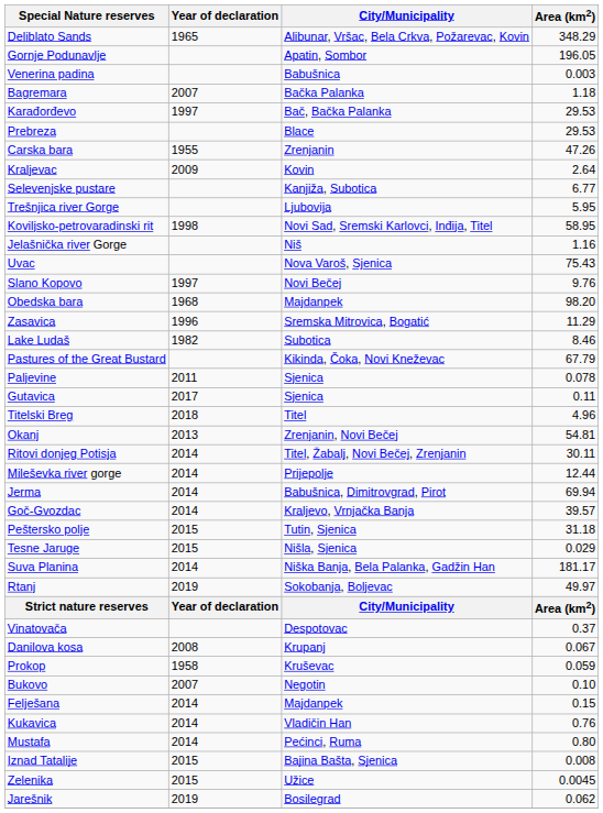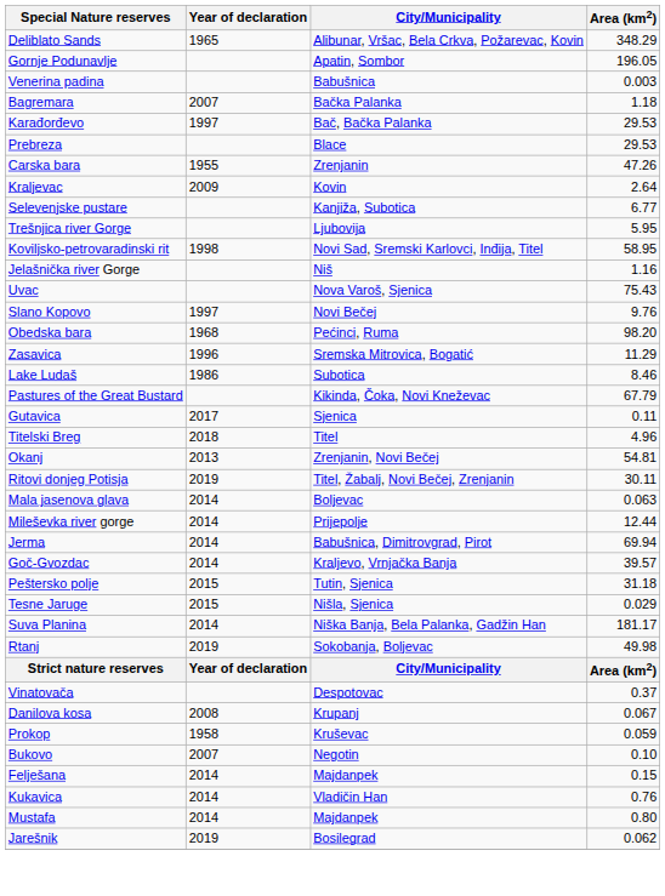 <table class=wikitable>
 <tr>
 <th>Special Nature reserves</th>
 <th>Year of declaration</th>
 <th><a href='#'>City/Municipality</a></th>
 <th>Area (km<sup>2</sup>)</th>
 </tr>
 <tr>
 <td><a href='#'>Deliblato Sands</a></td>
 <td>1965</td>
 <td><a href='#'>Alibunar</a>, <a href='#'>Vršac</a>, <a href='#'>Bela Crkva</a>, <a href='#'>Požarevac</a>, <a href='#'>Kovin</a></td>
 <td align=right>348.29</td>
 </tr>
 <tr>
 <td><a href='#'>Gornje Podunavlje</a></td>
 <td></td>
 <td><a href='#'>Apatin</a>, <a href='#'>Sombor</a></td>
 <td align=right>196.05</td>
 </tr>
 <tr>
 <td><a href='#'>Venerina padina</a></td>
 <td></td>
 <td><a href='#'>Babušnica</a></td>
 <td align=right>0.003</td>
 </tr>
 <tr>
 <td><a href='#'>Bagremara</a></td>
 <td>2007</td>
 <td><a href='#'>Bačka Palanka</a></td>
 <td align=right>1.18</td>
 </tr>
 <tr>
 <td><a href='#'>Karađorđevo</a></td>
 <td>1997</td>
 <td><a href='#'>Bač</a>, <a href='#'>Bačka Palanka</a></td>
 <td align=right>29.53</td>
 </tr>
 <tr>
 <td><a href='#'>Prebreza</a></td>
 <td></td>
 <td><a href='#'>Blace</a></td>
 <td align=right>29.53</td>
 </tr>
 <tr>
 <td><a href='#'>Carska bara</a></td>
 <td>1955</td>
 <td><a href='#'>Zrenjanin</a></td>
 <td align=right>47.26</td>
 </tr>
 <tr>
 <td><a href='#'>Kraljevac</a></td>
 <td>2009</td>
 <td><a href='#'>Kovin</a></td>
 <td align=right>2.64</td>
 </tr>
 <tr>
 <td><a href='#'>Selevenjske pustare</a></td>
 <td></td>
 <td><a href='#'>Kanjiža</a>, <a href='#'>Subotica</a></td>
 <td align=right>6.77</td>
 </tr>
 <tr>
 <td><a href='#'>Trešnjica river Gorge</a></td>
 <td></td>
 <td><a href='#'>Ljubovija</a></td>
 <td align=right>5.95</td>
 </tr>
 <tr>
 <td><a href='#'>Koviljsko-petrovaradinski rit</a></td>
 <td>1998</td>
 <td><a href='#'>Novi Sad</a>, <a href='#'>Sremski Karlovci</a>, <a href='#'>Inđija</a>, <a href='#'>Titel</a></td>
 <td align=right>58.95</td>
 </tr>
 <tr>
 <td><a href='#'>Jelašnička river</a> Gorge</td>
 <td></td>
 <td><a href='#'>Niš</a></td>
 <td align=right>1.16</td>
 </tr>
 <tr>
 <td><a href='#'>Uvac</a></td>
 <td></td>
 <td><a href='#'>Nova Varoš</a>, <a href='#'>Sjenica</a></td>
 <td align=right>75.43</td>
 </tr>
 <tr>
 <td><a href='#'>Slano Kopovo</a></td>
 <td>1997</td>
 <td><a href='#'>Novi Bečej</a></td>
 <td align=right>9.76</td>
 </tr>
 <tr>
 <td><a href='#'>Obedska bara</a></td>
 <td>1968</td>
-<td><a href='#'>Majdanpek</a></td>
+<td><a href='#'>Pećinci</a>, <a href='#'>Ruma</a></td>
 <td align=right>98.20</td>
 </tr>
 <tr>
 <td><a href='#'>Zasavica</a></td>
 <td>1996</td>
 <td><a href='#'>Sremska Mitrovica</a>, <a href='#'>Bogatić</a></td>
 <td align=right>11.29</td>
 </tr>
 <tr>
 <td><a href='#'>Lake Ludaš</a></td>
-<td>1982</td>
+<td>1986</td>
 <td><a href='#'>Subotica</a></td>
 <td align=right>8.46</td>
 </tr>
 <tr>
 <td><a href='#'>Pastures of the Great Bustard</a></td>
 <td></td>
 <td><a href='#'>Kikinda</a>, <a href='#'>Čoka</a>, <a href='#'>Novi Kneževac</a></td>
 <td align=right>67.79</td>
-</tr>
-<tr>
-<td><a href='#'>Paljevine</a></td>
-<td>2011</td>
-<td><a href='#'>Sjenica</a></td>
-<td align=right>0.078</td>
 </tr>
 <tr>
 <td><a href='#'>Gutavica</a></td>
 <td>2017</td>
 <td><a href='#'>Sjenica</a></td>
 <td align=right>0.11</td>
 </tr>
 <tr>
 <td><a href='#'>Titelski Breg</a></td>
 <td>2018</td>
 <td><a href='#'>Titel</a></td>
 <td align=right>4.96</td>
 </tr>
 <tr>
 <td><a href='#'>Okanj</a></td>
 <td>2013</td>
 <td><a href='#'>Zrenjanin</a>, <a href='#'>Novi Bečej</a></td>
 <td align=right>54.81</td>
 </tr>
 <tr>
 <td><a href='#'>Ritovi donjeg Potisja</a></td>
-<td>2014</td>
+<td>2019</td>
 <td><a href='#'>Titel</a>, <a href='#'>Žabalj</a>, <a href='#'>Novi Bečej</a>, <a href='#'>Zrenjanin</a></td>
 <td align=right>30.11</td>
+</tr>
+<tr>
+<td><a href='#'>Mala jasenova glava</a></td>
+<td>2014</td>
+<td><a href='#'>Boljevac</a></td>
+<td align=right>0.063</td>
 </tr>
 <tr>
 <td><a href='#'>Mileševka river</a> gorge</td>
 <td>2014</td>
 <td><a href='#'>Prijepolje</a></td>
 <td align=right>12.44</td>
 </tr>
 <tr>
 <td><a href='#'>Jerma</a></td>
 <td>2014</td>
 <td><a href='#'>Babušnica</a>, <a href='#'>Dimitrovgrad</a>, <a href='#'>Pirot</a></td>
 <td align=right>69.94</td>
 </tr>
 <tr>
 <td><a href='#'>Goč-Gvozdac</a></td>
 <td>2014</td>
 <td><a href='#'>Kraljevo</a>, <a href='#'>Vrnjačka Banja</a></td>
 <td align=right>39.57</td>
 </tr>
 <tr>
 <td><a href='#'>Peštersko polje</a></td>
 <td>2015</td>
 <td><a href='#'>Tutin</a>, <a href='#'>Sjenica</a></td>
 <td align=right>31.18</td>
 </tr>
 <tr>
 <td><a href='#'>Tesne Jaruge</a></td>
 <td>2015</td>
 <td><a href='#'>Nišla</a>, <a href='#'>Sjenica</a></td>
 <td align=right>0.029</td>
 </tr>
 <tr>
 <td><a href='#'>Suva Planina</a></td>
 <td>2014</td>
 <td><a href='#'>Niška Banja</a>, <a href='#'>Bela Palanka</a>, <a href='#'>Gadžin Han</a></td>
 <td align=right>181.17</td>
 </tr>
 <tr>
 <td><a href='#'>Rtanj</a></td>
 <td>2019</td>
 <td><a href='#'>Sokobanja</a>, <a href='#'>Boljevac</a></td>
-<td align=right>49.97</td>
+<td align=right>49.98</td>
 </tr>
 <tr>
 <th>Strict nature reserves</th>
 <th>Year of declaration</th>
 <th><a href='#'>City/Municipality</a></th>
 <th>Area (km<sup>2</sup>)</th>
 </tr>
 <tr>
 <td><a href='#'>Vinatovača</a></td>
 <td></td>
 <td><a href='#'>Despotovac</a></td>
 <td align=right>0.37</td>
 </tr>
 <tr>
 <td><a href='#'>Danilova kosa</a></td>
 <td>2008</td>
 <td><a href='#'>Krupanj</a></td>
 <td align=right>0.067</td>
 </tr>
 <tr>
 <td><a href='#'>Prokop</a></td>
 <td>1958</td>
 <td><a href='#'>Kruševac</a></td>
 <td align=right>0.059</td>
 </tr>
 <tr>
 <td><a href='#'>Bukovo</a></td>
 <td>2007</td>
 <td><a href='#'>Negotin</a></td>
 <td align=right>0.10</td>
 </tr>
 <tr>
 <td><a href='#'>Felješana</a></td>
 <td>2014</td>
 <td><a href='#'>Majdanpek</a></td>
 <td align=right>0.15</td>
 </tr>
 <tr>
 <td><a href='#'>Kukavica</a></td>
 <td>2014</td>
 <td><a href='#'>Vladičin Han</a></td>
 <td align=right>0.76</td>
 </tr>
 <tr>
 <td><a href='#'>Mustafa</a></td>
 <td>2014</td>
-<td><a href='#'>Pećinci</a>, <a href='#'>Ruma</a></td>
+<td><a href='#'>Majdanpek</a></td>
 <td align=right>0.80</td>
-</tr>
-<tr>
-<td><a href='#'>Iznad Tatalije</a></td>
-<td>2015</td>
-<td><a href='#'>Bajina Bašta</a>, <a href='#'>Sjenica</a></td>
-<td align=right>0.008</td>
-</tr>
-<tr>
-<td><a href='#'>Zelenika</a></td>
-<td>2015</td>
-<td><a href='#'>Užice</a></td>
-<td align=right>0.0045</td>
 </tr>
 <tr>
 <td><a href='#'>Jarešnik</a></td>
 <td>2019</td>
 <td><a href='#'>Bosilegrad</a></td>
 <td align=right>0.062</td>
 </tr>
 <tr>
 </tr>
 </table>
